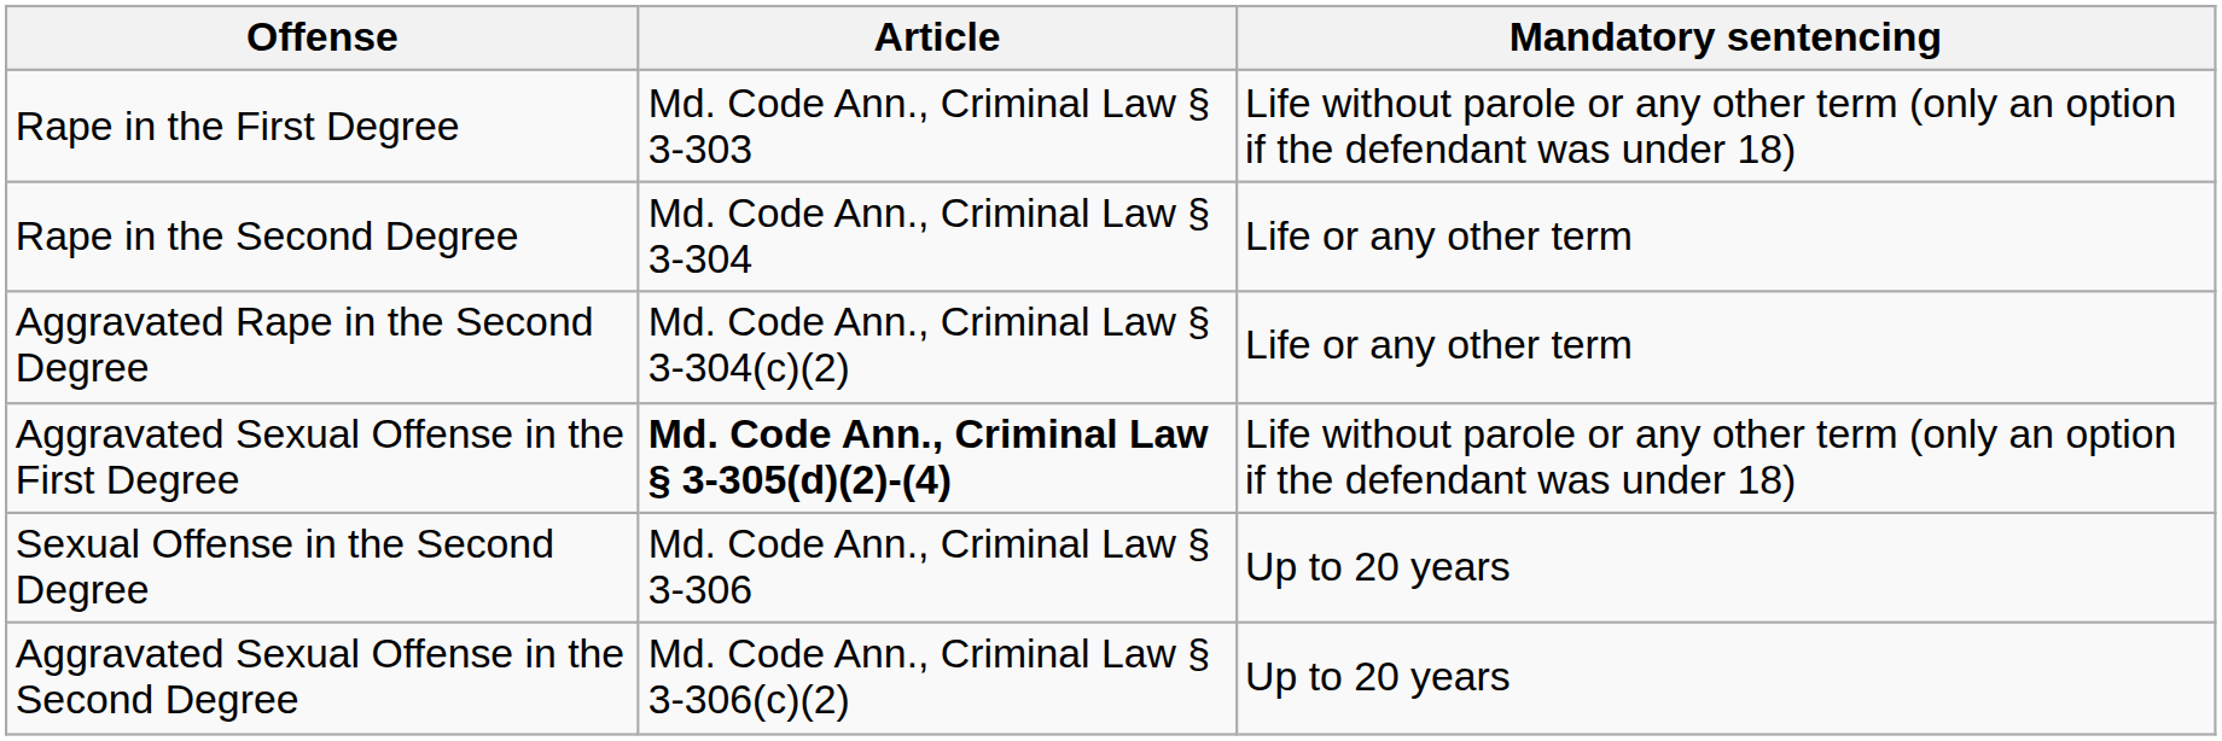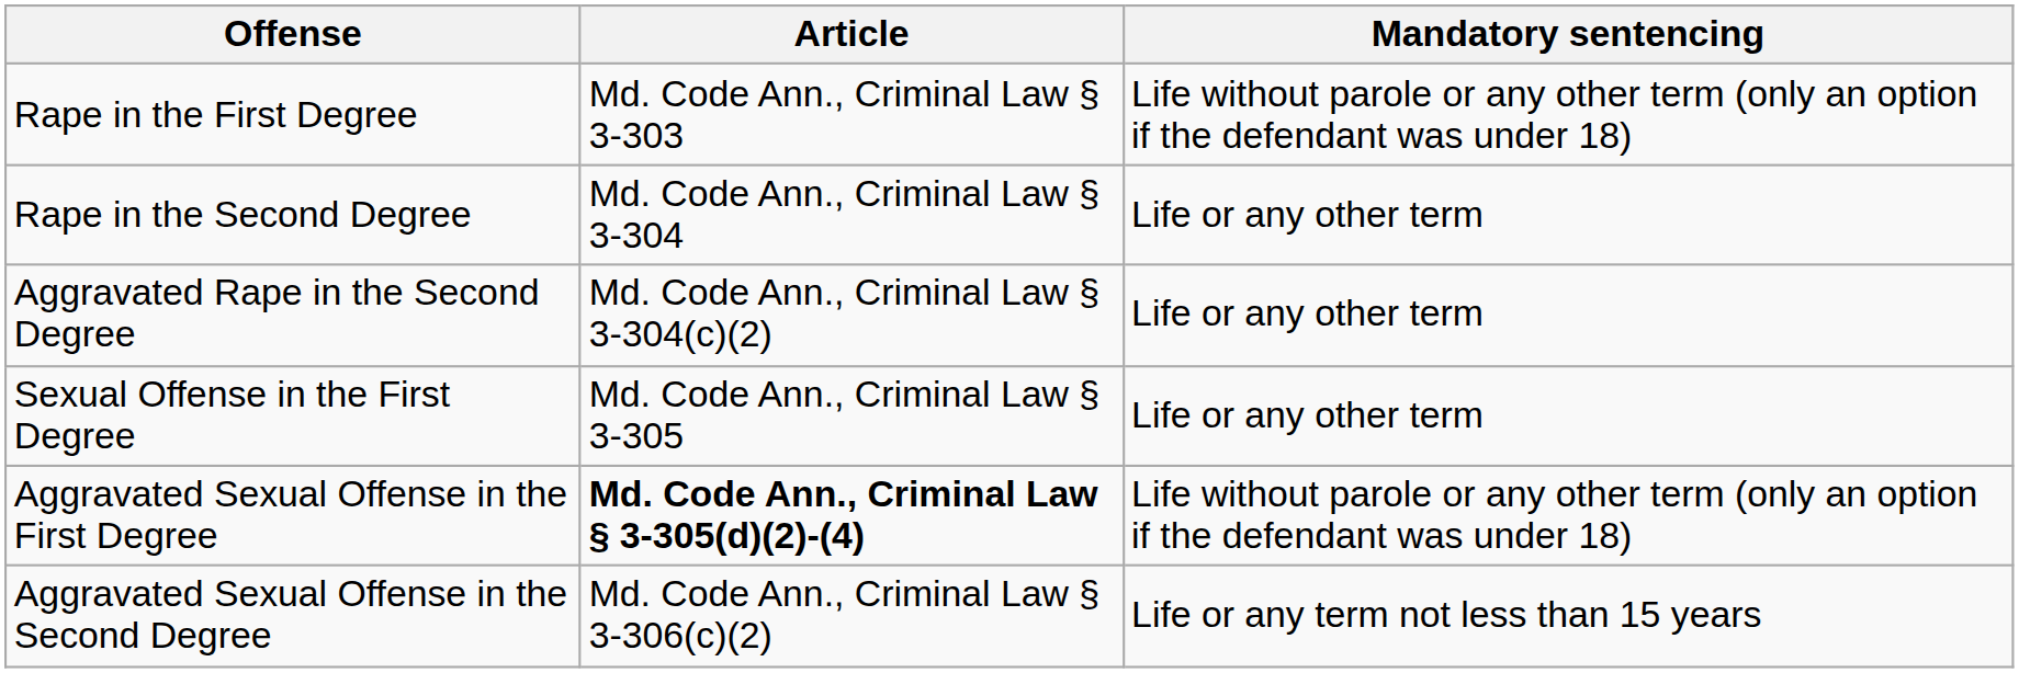 <table class="wikitable">
 <tr>
 <th>Offense</th>
 <th>Article</th>
 <th>Mandatory sentencing</th>
 </tr>
 <tr>
 <td>Rape in the First Degree</td>
 <td>Md. Code Ann., Criminal Law § 3-303</td>
 <td>Life without parole or any other term (only an option if the defendant was under 18)</td>
 </tr>
 <tr>
 <td>Rape in the Second Degree</td>
 <td>Md. Code Ann., Criminal Law § 3-304</td>
 <td>Life or any other term</td>
 </tr>
 <tr>
 <td>Aggravated Rape in the Second Degree</td>
 <td>Md. Code Ann., Criminal Law § 3-304(c)(2)</td>
 <td>Life or any other term</td>
 </tr>
 <tr>
+<td>Sexual Offense in the First Degree</td>
+<td>Md. Code Ann., Criminal Law § 3-305</td>
+<td>Life or any other term</td>
+</tr>
+<tr>
 <td>Aggravated Sexual Offense in the First Degree</td>
 <td><strong>Md. Code Ann., Criminal Law § 3-305(d)(2)-(4)</strong></td>
 <td>Life without parole or any other term (only an option if the defendant was under 18)</td>
 </tr>
 <tr>
-<td>Sexual Offense in the Second Degree</td>
-<td>Md. Code Ann., Criminal Law § 3-306</td>
-<td>Up to 20 years</td>
-</tr>
-<tr>
 <td>Aggravated Sexual Offense in the Second Degree</td>
 <td>Md. Code Ann., Criminal Law § 3-306(c)(2)</td>
-<td>Up to 20 years</td>
+<td>Life or any term not less than 15 years</td>
 </tr>
 </table>
